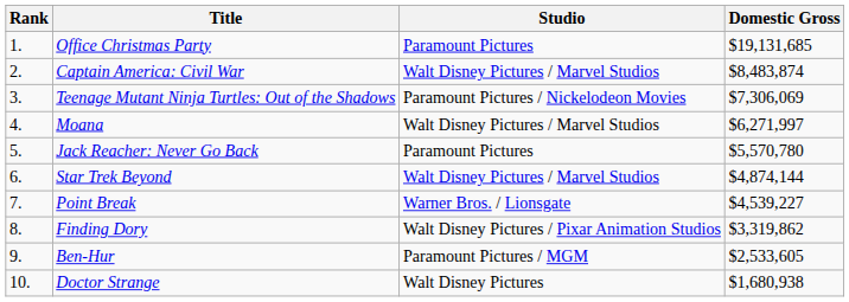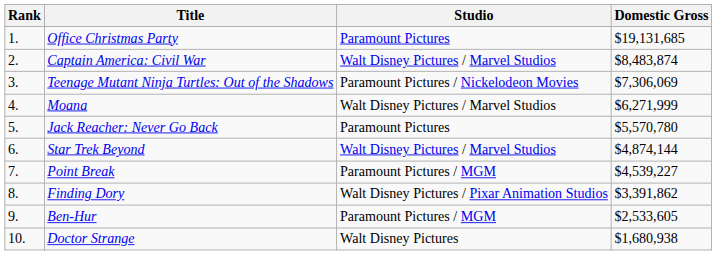 <table class="wikitable sortable" style="margin:auto; margin:auto;">
 <tr>
 <th>Rank</th>
 <th>Title</th>
 <th>Studio</th>
 <th>Domestic Gross</th>
 </tr>
 <tr>
 <td>1.</td>
 <td><em><a href='#'>Office Christmas Party</a></em></td>
 <td><a href='#'>Paramount Pictures</a></td>
 <td>$19,131,685</td>
 </tr>
 <tr>
 <td>2.</td>
 <td><em><a href='#'>Captain America: Civil War</a></em></td>
 <td><a href='#'>Walt Disney Pictures</a> / <a href='#'>Marvel Studios</a></td>
 <td>$8,483,874</td>
 </tr>
 <tr>
 <td>3.</td>
 <td><em><a href='#'>Teenage Mutant Ninja Turtles: Out of the Shadows</a></em></td>
 <td>Paramount Pictures / <a href='#'>Nickelodeon Movies</a></td>
 <td>$7,306,069</td>
 </tr>
 <tr>
 <td>4.</td>
 <td><em><a href='#'>Moana</a></em></td>
 <td>Walt Disney Pictures / Marvel Studios</td>
-<td>$6,271,997</td>
+<td>$6,271,999</td>
 </tr>
 <tr>
 <td>5.</td>
 <td><em><a href='#'>Jack Reacher: Never Go Back</a></em></td>
 <td>Paramount Pictures</td>
 <td>$5,570,780</td>
 </tr>
 <tr>
 <td>6.</td>
 <td><em><a href='#'>Star Trek Beyond</a></em></td>
 <td><a href='#'>Walt Disney Pictures</a> / <a href='#'>Marvel Studios</a></td>
 <td>$4,874,144</td>
 </tr>
 <tr>
 <td>7.</td>
 <td><em><a href='#'>Point Break</a></em></td>
-<td><a href='#'>Warner Bros.</a> / <a href='#'>Lionsgate</a></td>
+<td>Paramount Pictures / <a href='#'>MGM</a></td>
 <td>$4,539,227</td>
 </tr>
 <tr>
 <td>8.</td>
 <td><em><a href='#'>Finding Dory</a></em></td>
 <td>Walt Disney Pictures / <a href='#'>Pixar Animation Studios</a></td>
-<td>$3,319,862</td>
+<td>$3,391,862</td>
 </tr>
 <tr>
 <td>9.</td>
 <td><em><a href='#'>Ben-Hur</a></em></td>
 <td>Paramount Pictures / <a href='#'>MGM</a></td>
 <td>$2,533,605</td>
 </tr>
 <tr>
 <td>10.</td>
 <td><em><a href='#'>Doctor Strange</a></em></td>
 <td>Walt Disney Pictures</td>
 <td>$1,680,938</td>
 </tr>
 </table>
